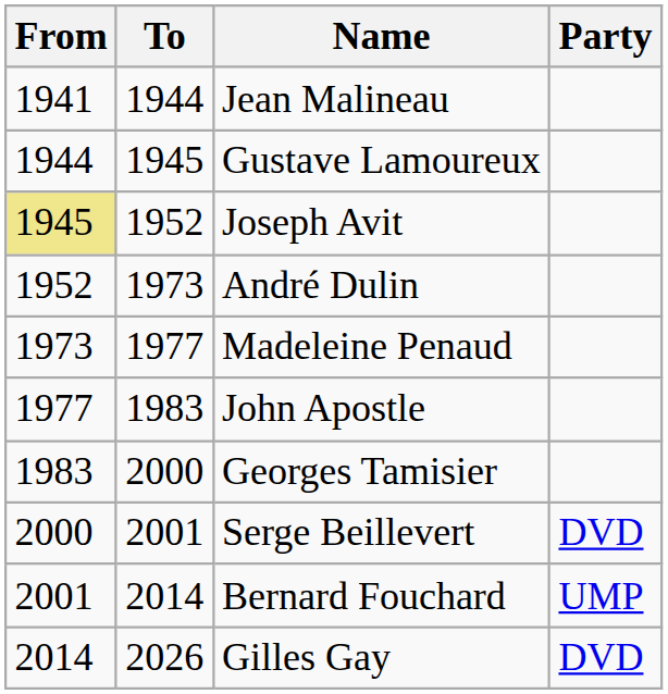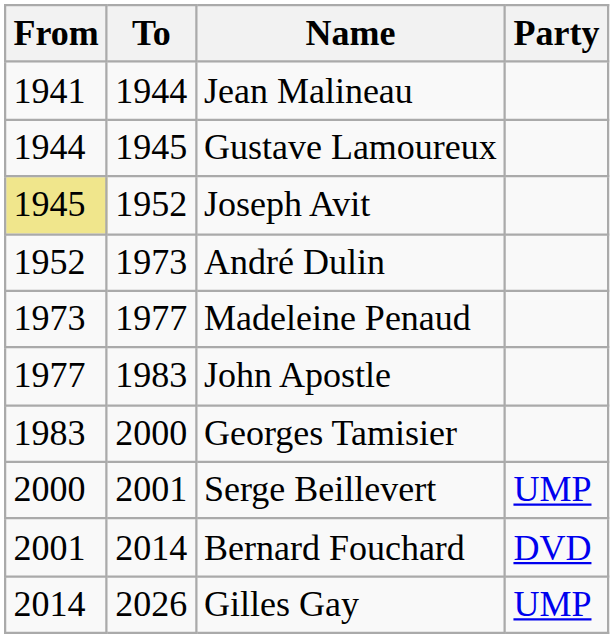 <table class="wikitable">
 <tr>
 <th>From</th>
 <th>To</th>
 <th>Name</th>
 <th>Party</th>
 </tr>
 <tr>
 <td>1941</td>
 <td>1944</td>
 <td>Jean Malineau</td>
 <td></td>
 </tr>
 <tr>
 <td>1944</td>
 <td>1945</td>
 <td>Gustave Lamoureux</td>
 <td></td>
 </tr>
 <tr>
 <td style="background: khaki;">1945</td>
 <td>1952</td>
 <td>Joseph Avit</td>
 <td></td>
 </tr>
 <tr>
 <td>1952</td>
 <td>1973</td>
 <td>André Dulin</td>
 <td></td>
 </tr>
 <tr>
 <td>1973</td>
 <td>1977</td>
 <td>Madeleine Penaud</td>
 <td></td>
 </tr>
 <tr>
 <td>1977</td>
 <td>1983</td>
 <td>John Apostle</td>
 <td></td>
 </tr>
 <tr>
 <td>1983</td>
 <td>2000</td>
 <td>Georges Tamisier</td>
 <td></td>
 </tr>
 <tr>
 <td>2000</td>
 <td>2001</td>
 <td>Serge Beillevert</td>
-<td><a href='#'>DVD</a></td>
+<td><a href='#'>UMP</a></td>
 </tr>
 <tr>
 <td>2001</td>
 <td>2014</td>
 <td>Bernard Fouchard</td>
-<td><a href='#'>UMP</a></td>
+<td><a href='#'>DVD</a></td>
 </tr>
 <tr>
 <td>2014</td>
 <td>2026</td>
 <td>Gilles Gay</td>
-<td><a href='#'>DVD</a></td>
+<td><a href='#'>UMP</a></td>
 </tr>
 </table>
